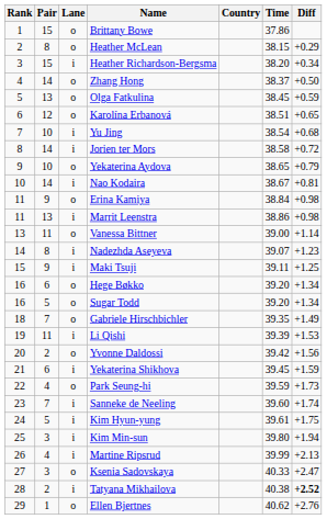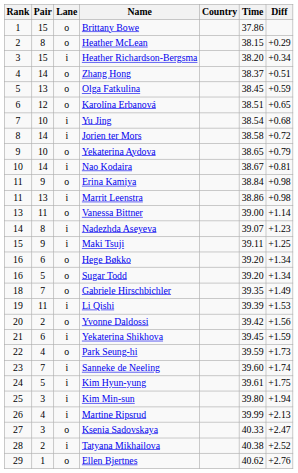 <table class="wikitable sortable" style="text-align:center">
 <tr>
 <th>Rank</th>
 <th>Pair</th>
 <th>Lane</th>
 <th>Name</th>
 <th>Country</th>
 <th>Time</th>
 <th>Diff</th>
 </tr>
 <tr>
 <td>1</td>
 <td>15</td>
 <td>o</td>
 <td align=left><a href='#'>Brittany Bowe</a></td>
 <td align=left></td>
 <td>37.86</td>
 <td></td>
 </tr>
 <tr>
 <td>2</td>
 <td>8</td>
 <td>o</td>
 <td align=left><a href='#'>Heather McLean</a></td>
 <td align=left></td>
 <td>38.15</td>
 <td>+0.29</td>
 </tr>
 <tr>
 <td>3</td>
 <td>15</td>
 <td>i</td>
 <td align=left><a href='#'>Heather Richardson-Bergsma</a></td>
 <td align=left></td>
 <td>38.20</td>
 <td>+0.34</td>
 </tr>
 <tr>
 <td>4</td>
 <td>14</td>
 <td>o</td>
 <td align=left><a href='#'>Zhang Hong</a></td>
 <td align=left></td>
 <td>38.37</td>
-<td>+0.50</td>
+<td>+0.51</td>
 </tr>
 <tr>
 <td>5</td>
 <td>13</td>
 <td>o</td>
 <td align=left><a href='#'>Olga Fatkulina</a></td>
 <td align=left></td>
 <td>38.45</td>
 <td>+0.59</td>
 </tr>
 <tr>
 <td>6</td>
 <td>12</td>
 <td>o</td>
 <td align=left><a href='#'>Karolína Erbanová</a></td>
 <td align=left></td>
 <td>38.51</td>
 <td>+0.65</td>
 </tr>
 <tr>
 <td>7</td>
 <td>10</td>
 <td>i</td>
 <td align=left><a href='#'>Yu Jing</a></td>
 <td align=left></td>
 <td>38.54</td>
 <td>+0.68</td>
 </tr>
 <tr>
 <td>8</td>
 <td>14</td>
 <td>i</td>
 <td align=left><a href='#'>Jorien ter Mors</a></td>
 <td align=left></td>
 <td>38.58</td>
 <td>+0.72</td>
 </tr>
 <tr>
 <td>9</td>
 <td>10</td>
 <td>o</td>
 <td align=left><a href='#'>Yekaterina Aydova</a></td>
 <td align=left></td>
 <td>38.65</td>
 <td>+0.79</td>
 </tr>
 <tr>
 <td>10</td>
 <td>14</td>
 <td>i</td>
 <td align=left><a href='#'>Nao Kodaira</a></td>
 <td align=left></td>
 <td>38.67</td>
 <td>+0.81</td>
 </tr>
 <tr>
 <td>11</td>
 <td>9</td>
 <td>o</td>
 <td align=left><a href='#'>Erina Kamiya</a></td>
 <td align=left></td>
 <td>38.84</td>
 <td>+0.98</td>
 </tr>
 <tr>
 <td>11</td>
 <td>13</td>
 <td>i</td>
 <td align=left><a href='#'>Marrit Leenstra</a></td>
 <td align=left></td>
 <td>38.86</td>
 <td>+0.98</td>
 </tr>
 <tr>
 <td>13</td>
 <td>11</td>
 <td>o</td>
 <td align=left><a href='#'>Vanessa Bittner</a></td>
 <td align=left></td>
 <td>39.00</td>
 <td>+1.14</td>
 </tr>
 <tr>
 <td>14</td>
 <td>8</td>
 <td>i</td>
 <td align=left><a href='#'>Nadezhda Aseyeva</a></td>
 <td align=left></td>
 <td>39.07</td>
 <td>+1.23</td>
 </tr>
 <tr>
 <td>15</td>
 <td>9</td>
 <td>i</td>
 <td align=left><a href='#'>Maki Tsuji</a></td>
 <td align=left></td>
 <td>39.11</td>
 <td>+1.25</td>
 </tr>
 <tr>
 <td>16</td>
 <td>6</td>
 <td>o</td>
 <td align=left><a href='#'>Hege Bøkko</a></td>
 <td align=left></td>
 <td>39.20</td>
 <td>+1.34</td>
 </tr>
 <tr>
 <td>16</td>
 <td>5</td>
 <td>o</td>
 <td align=left><a href='#'>Sugar Todd</a></td>
 <td align=left></td>
 <td>39.20</td>
 <td>+1.34</td>
 </tr>
 <tr>
 <td>18</td>
 <td>7</td>
 <td>o</td>
 <td align=left><a href='#'>Gabriele Hirschbichler</a></td>
 <td align=left></td>
 <td>39.35</td>
 <td>+1.49</td>
 </tr>
 <tr>
 <td>19</td>
 <td>11</td>
 <td>i</td>
 <td align=left><a href='#'>Li Qishi</a></td>
 <td align=left></td>
 <td>39.39</td>
 <td>+1.53</td>
 </tr>
 <tr>
 <td>20</td>
 <td>2</td>
 <td>o</td>
 <td align=left><a href='#'>Yvonne Daldossi</a></td>
 <td align=left></td>
 <td>39.42</td>
 <td>+1.56</td>
 </tr>
 <tr>
 <td>21</td>
 <td>6</td>
 <td>i</td>
 <td align=left><a href='#'>Yekaterina Shikhova</a></td>
 <td align=left></td>
 <td>39.45</td>
 <td>+1.59</td>
 </tr>
 <tr>
 <td>22</td>
 <td>4</td>
 <td>o</td>
 <td align=left><a href='#'>Park Seung-hi</a></td>
 <td align=left></td>
 <td>39.59</td>
 <td>+1.73</td>
 </tr>
 <tr>
 <td>23</td>
 <td>7</td>
 <td>i</td>
 <td align=left><a href='#'>Sanneke de Neeling</a></td>
 <td align=left></td>
 <td>39.60</td>
 <td>+1.74</td>
 </tr>
 <tr>
 <td>24</td>
 <td>5</td>
 <td>i</td>
 <td align=left><a href='#'>Kim Hyun-yung</a></td>
 <td align=left></td>
 <td>39.61</td>
 <td>+1.75</td>
 </tr>
 <tr>
 <td>25</td>
 <td>3</td>
 <td>i</td>
 <td align=left><a href='#'>Kim Min-sun</a></td>
 <td align=left></td>
 <td>39.80</td>
 <td>+1.94</td>
 </tr>
 <tr>
 <td>26</td>
 <td>4</td>
 <td>i</td>
 <td align=left><a href='#'>Martine Ripsrud</a></td>
 <td align=left></td>
 <td>39.99</td>
 <td>+2.13</td>
 </tr>
 <tr>
 <td>27</td>
 <td>3</td>
 <td>o</td>
 <td align=left><a href='#'>Ksenia Sadovskaya</a></td>
 <td align=left></td>
 <td>40.33</td>
 <td>+2.47</td>
 </tr>
 <tr>
 <td>28</td>
 <td>2</td>
 <td>i</td>
 <td align=left><a href='#'>Tatyana Mikhailova</a></td>
 <td align=left></td>
 <td>40.38</td>
-<td><strong>+2.52</strong></td>
+<td>+2.52</td>
 </tr>
 <tr>
 <td>29</td>
 <td>1</td>
 <td>o</td>
 <td align=left><a href='#'>Ellen Bjertnes</a></td>
 <td align=left></td>
 <td>40.62</td>
 <td>+2.76</td>
 </tr>
 </table>
